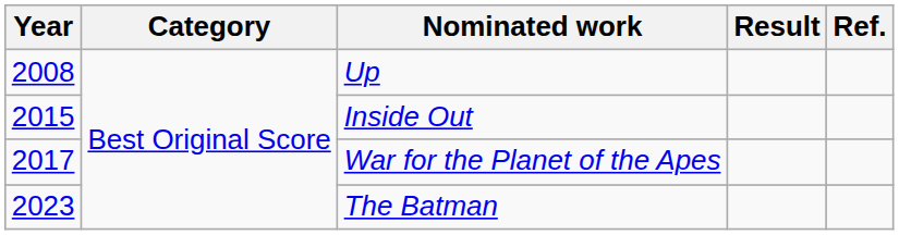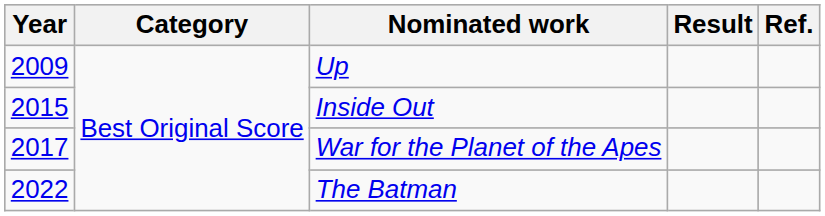 <table class="wikitable">
 <tr>
 <th>Year</th>
 <th>Category</th>
 <th>Nominated work</th>
 <th>Result</th>
 <th>Ref.</th>
 </tr>
 <tr>
-<td><a href='#'>2008</a></td>
+<td><a href='#'>2009</a></td>
 <td rowspan="4"><a href='#'>Best Original Score</a></td>
 <td><em><a href='#'>Up</a></em></td>
 <td></td>
 <td align="center"></td>
 </tr>
 <tr>
 <td><a href='#'>2015</a></td>
 <td><em><a href='#'>Inside Out</a></em></td>
 <td></td>
 <td align="center"></td>
 </tr>
 <tr>
 <td><a href='#'>2017</a></td>
 <td><em><a href='#'>War for the Planet of the Apes</a></em></td>
 <td></td>
 <td align="center"></td>
 </tr>
 <tr>
-<td><a href='#'>2023</a></td>
+<td><a href='#'>2022</a></td>
 <td><em><a href='#'>The Batman</a></em></td>
 <td></td>
 <td align="center"></td>
 </tr>
 </table>
